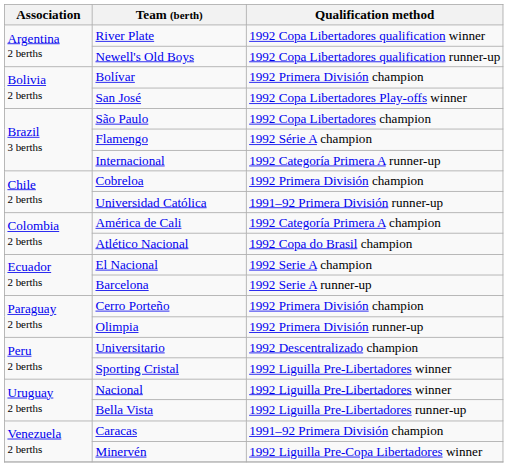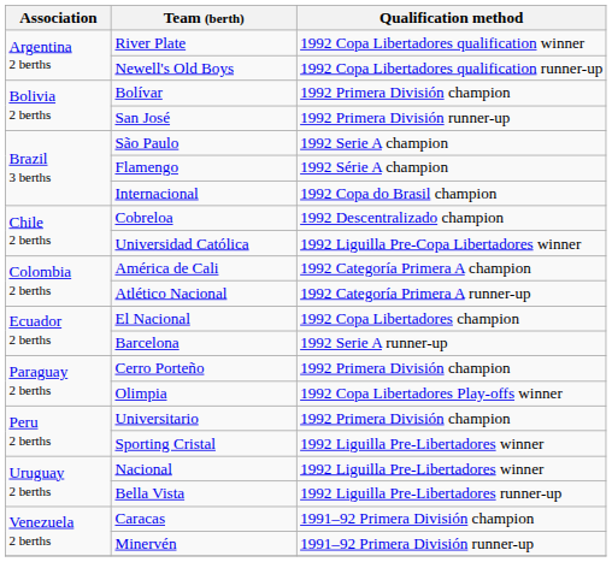 <table class="wikitable">
 <tr>
 <th width=100>Association</th>
 <th width=180>Team <small>(berth)</small></th>
 <th>Qualification method</th>
 </tr>
 <tr>
 <td rowspan="2"> <a href='#'>Argentina</a><br><small>2 berths</small></td>
 <td><a href='#'>River Plate</a></td>
 <td><a href='#'>1992 Copa Libertadores qualification</a> winner</td>
 </tr>
 <tr>
 <td><a href='#'>Newell's Old Boys</a></td>
 <td><a href='#'>1992 Copa Libertadores qualification</a> runner-up</td>
 </tr>
 <tr>
 <td rowspan="2"> <a href='#'>Bolivia</a><br><small>2 berths</small></td>
 <td><a href='#'>Bolívar</a></td>
 <td><a href='#'>1992 Primera División</a> champion</td>
 </tr>
 <tr>
 <td><a href='#'>San José</a></td>
-<td><a href='#'>1992 Copa Libertadores Play-offs</a> winner</td>
+<td><a href='#'>1992 Primera División</a> runner-up</td>
 </tr>
 <tr>
 <td rowspan="3"> <a href='#'>Brazil</a><br><small>3 berths</small></td>
 <td><a href='#'>São Paulo</a></td>
-<td><a href='#'>1992 Copa Libertadores</a> champion</td>
+<td><a href='#'>1992 Serie A</a> champion</td>
 </tr>
 <tr>
 <td><a href='#'>Flamengo</a></td>
 <td><a href='#'>1992 Série A</a> champion</td>
 </tr>
 <tr>
 <td><a href='#'>Internacional</a></td>
-<td><a href='#'>1992 Categoría Primera A</a> runner-up</td>
+<td><a href='#'>1992 Copa do Brasil</a> champion</td>
 </tr>
 <tr>
 <td rowspan="2"> <a href='#'>Chile</a><br><small>2 berths</small></td>
 <td><a href='#'>Cobreloa</a></td>
-<td><a href='#'>1992 Primera División</a> champion</td>
+<td><a href='#'>1992 Descentralizado</a> champion</td>
 </tr>
 <tr>
 <td><a href='#'>Universidad Católica</a></td>
-<td><a href='#'>1991–92 Primera División</a> runner-up</td>
+<td><a href='#'>1992 Liguilla Pre-Copa Libertadores</a> winner</td>
 </tr>
 <tr>
 <td rowspan="2"> <a href='#'>Colombia</a><br><small>2 berths</small></td>
 <td><a href='#'>América de Cali</a></td>
 <td><a href='#'>1992 Categoría Primera A</a> champion</td>
 </tr>
 <tr>
 <td><a href='#'>Atlético Nacional</a></td>
-<td><a href='#'>1992 Copa do Brasil</a> champion</td>
+<td><a href='#'>1992 Categoría Primera A</a> runner-up</td>
 </tr>
 <tr>
 <td rowspan="2"> <a href='#'>Ecuador</a><br><small>2 berths</small></td>
 <td><a href='#'>El Nacional</a></td>
-<td><a href='#'>1992 Serie A</a> champion</td>
+<td><a href='#'>1992 Copa Libertadores</a> champion</td>
 </tr>
 <tr>
 <td><a href='#'>Barcelona</a></td>
 <td><a href='#'>1992 Serie A</a> runner-up</td>
 </tr>
 <tr>
 <td rowspan="2"> <a href='#'>Paraguay</a><br><small>2 berths</small></td>
 <td><a href='#'>Cerro Porteño</a></td>
 <td><a href='#'>1992 Primera División</a> champion</td>
 </tr>
 <tr>
 <td><a href='#'>Olimpia</a></td>
-<td><a href='#'>1992 Primera División</a> runner-up</td>
+<td><a href='#'>1992 Copa Libertadores Play-offs</a> winner</td>
 </tr>
 <tr>
 <td rowspan="2"> <a href='#'>Peru</a><br><small>2 berths</small></td>
 <td><a href='#'>Universitario</a></td>
-<td><a href='#'>1992 Descentralizado</a> champion</td>
+<td><a href='#'>1992 Primera División</a> champion</td>
 </tr>
 <tr>
 <td><a href='#'>Sporting Cristal</a></td>
 <td><a href='#'>1992 Liguilla Pre-Libertadores</a> winner</td>
 </tr>
 <tr>
 <td rowspan="2"> <a href='#'>Uruguay</a><br><small>2 berths</small></td>
 <td><a href='#'>Nacional</a></td>
 <td><a href='#'>1992 Liguilla Pre-Libertadores</a> winner</td>
 </tr>
 <tr>
 <td><a href='#'>Bella Vista</a></td>
 <td><a href='#'>1992 Liguilla Pre-Libertadores</a> runner-up</td>
 </tr>
 <tr>
 <td rowspan="2"> <a href='#'>Venezuela</a><br><small>2 berths</small></td>
 <td><a href='#'>Caracas</a></td>
 <td><a href='#'>1991–92 Primera División</a> champion</td>
 </tr>
 <tr>
 <td><a href='#'>Minervén</a></td>
-<td><a href='#'>1992 Liguilla Pre-Copa Libertadores</a> winner</td>
+<td><a href='#'>1991–92 Primera División</a> runner-up</td>
 </tr>
 <tr>
 </tr>
 </table>
